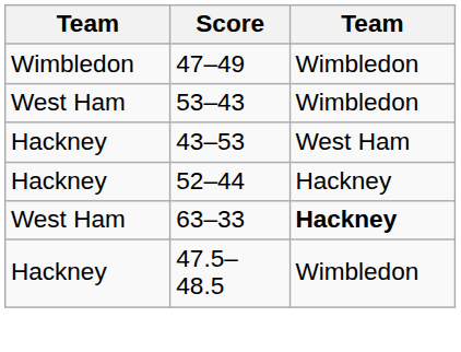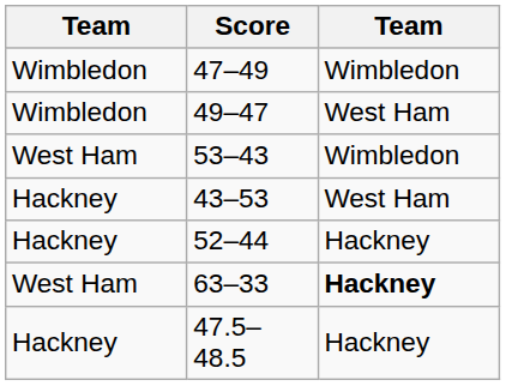 <table class="wikitable" style="font-size: 100%">
 <tr>
 <th width=100>Team</th>
 <th width=70>Score</th>
 <th width=100>Team</th>
 </tr>
 <tr>
 <td>Wimbledon</td>
 <td>47–49</td>
 <td>Wimbledon</td>
+</tr>
+<tr>
+<td>Wimbledon</td>
+<td>49–47</td>
+<td>West Ham</td>
 </tr>
 <tr>
 <td>West Ham</td>
 <td>53–43</td>
 <td>Wimbledon</td>
 </tr>
 <tr>
 <td>Hackney</td>
 <td>43–53</td>
 <td>West Ham</td>
 </tr>
 <tr>
 <td>Hackney</td>
 <td>52–44</td>
 <td>Hackney</td>
 </tr>
 <tr>
 <td>West Ham</td>
 <td>63–33</td>
 <td><strong>Hackney</strong></td>
 </tr>
 <tr>
 <td>Hackney</td>
 <td>47.5–48.5</td>
-<td>Wimbledon</td>
+<td>Hackney</td>
 </tr>
 </table>
